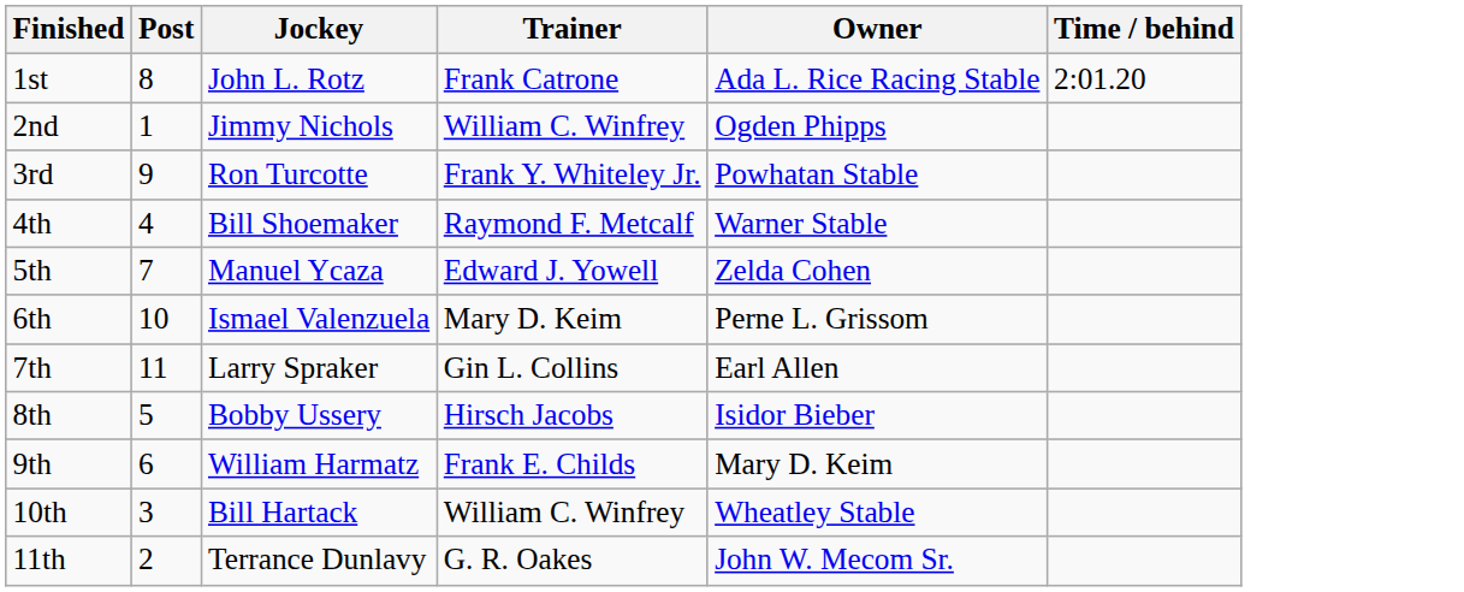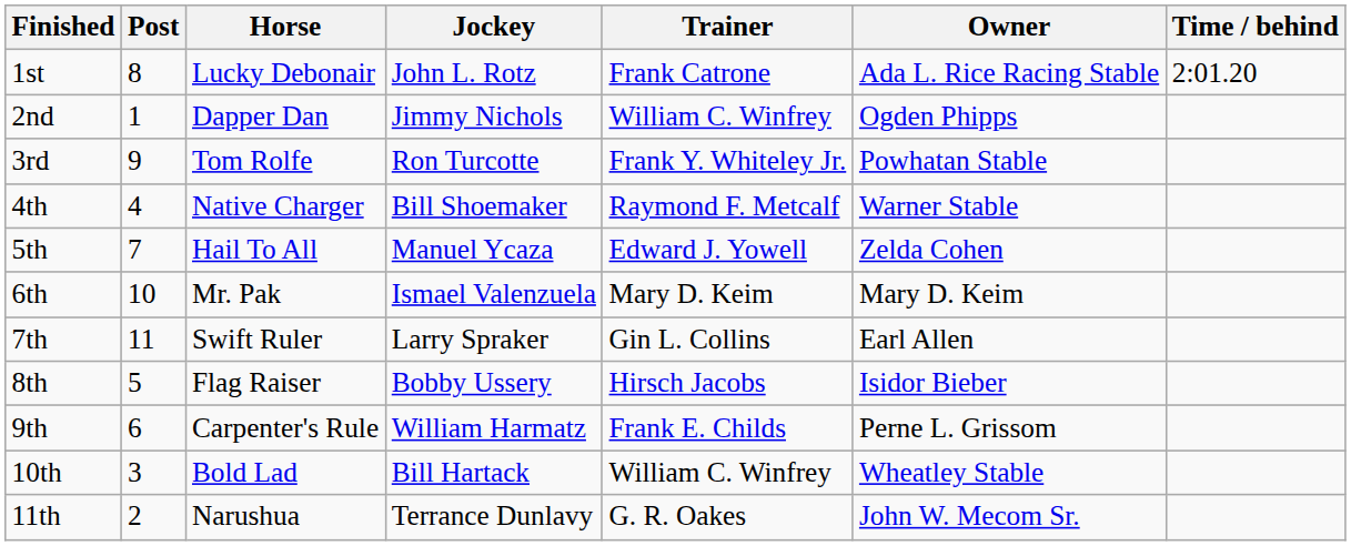 <table class="wikitable">
 <tr>
 <th>Finished</th>
 <th>Post</th>
+<th>Horse</th>
 <th>Jockey</th>
 <th>Trainer</th>
 <th>Owner</th>
 <th>Time / behind</th>
 </tr>
 <tr>
 <td>1st</td>
 <td>8</td>
+<td><a href='#'>Lucky Debonair</a></td>
 <td><a href='#'>John L. Rotz</a></td>
 <td><a href='#'>Frank Catrone</a></td>
 <td><a href='#'>Ada L. Rice Racing Stable</a></td>
 <td>2:01.20</td>
 </tr>
 <tr>
 <td>2nd</td>
 <td>1</td>
+<td><a href='#'>Dapper Dan</a></td>
 <td><a href='#'>Jimmy Nichols</a></td>
 <td><a href='#'>William C. Winfrey</a></td>
 <td><a href='#'>Ogden Phipps</a></td>
 <td></td>
 </tr>
 <tr>
 <td>3rd</td>
 <td>9</td>
+<td><a href='#'>Tom Rolfe</a></td>
 <td><a href='#'>Ron Turcotte</a></td>
 <td><a href='#'>Frank Y. Whiteley Jr.</a></td>
 <td><a href='#'>Powhatan Stable</a></td>
 <td></td>
 </tr>
 <tr>
 <td>4th</td>
 <td>4</td>
+<td><a href='#'>Native Charger</a></td>
 <td><a href='#'>Bill Shoemaker</a></td>
 <td><a href='#'>Raymond F. Metcalf</a></td>
 <td><a href='#'>Warner Stable</a></td>
 <td></td>
 </tr>
 <tr>
 <td>5th</td>
 <td>7</td>
+<td><a href='#'>Hail To All</a></td>
 <td><a href='#'>Manuel Ycaza</a></td>
 <td><a href='#'>Edward J. Yowell</a></td>
 <td><a href='#'>Zelda Cohen</a></td>
 <td></td>
 </tr>
 <tr>
 <td>6th</td>
 <td>10</td>
+<td>Mr. Pak</td>
 <td><a href='#'>Ismael Valenzuela</a></td>
 <td>Mary D. Keim</td>
-<td>Perne L. Grissom</td>
+<td>Mary D. Keim</td>
 <td></td>
 </tr>
 <tr>
 <td>7th</td>
 <td>11</td>
+<td>Swift Ruler</td>
 <td>Larry Spraker</td>
 <td>Gin L. Collins</td>
 <td>Earl Allen</td>
 <td></td>
 </tr>
 <tr>
 <td>8th</td>
 <td>5</td>
+<td>Flag Raiser</td>
 <td><a href='#'>Bobby Ussery</a></td>
 <td><a href='#'>Hirsch Jacobs</a></td>
 <td><a href='#'>Isidor Bieber</a></td>
 <td></td>
 </tr>
 <tr>
 <td>9th</td>
 <td>6</td>
+<td>Carpenter's Rule</td>
 <td><a href='#'>William Harmatz</a></td>
 <td><a href='#'>Frank E. Childs</a></td>
-<td>Mary D. Keim</td>
+<td>Perne L. Grissom</td>
 <td></td>
 </tr>
 <tr>
 <td>10th</td>
 <td>3</td>
+<td><a href='#'>Bold Lad</a></td>
 <td><a href='#'>Bill Hartack</a></td>
 <td>William C. Winfrey</td>
 <td><a href='#'>Wheatley Stable</a></td>
 <td></td>
 </tr>
 <tr>
 <td>11th</td>
 <td>2</td>
+<td>Narushua</td>
 <td>Terrance Dunlavy</td>
 <td>G. R. Oakes</td>
 <td><a href='#'>John W. Mecom Sr.</a></td>
 <td></td>
 </tr>
 </table>
